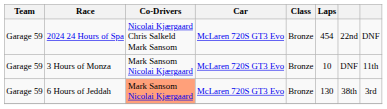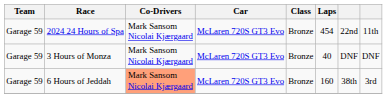 <table class="wikitable" style="text-align:center;font-size:90%">
 <tr>
 <th>Team</th>
 <th>Race</th>
 <th>Co-Drivers</th>
 <th>Car</th>
 <th>Class</th>
 <th>Laps</th>
 <th></th>
 <th></th>
 </tr>
 <tr>
 <td align="left"> Garage 59</td>
 <td align="left"><a href='#'>2024 24 Hours of Spa</a></td>
-<td align="left"> <a href='#'>Nicolai Kjærgaard</a><br> Chris Salkeld<br> Mark Sansom</td>
+<td align="left"> Mark Sansom<br> <a href='#'>Nicolai Kjærgaard</a></td>
 <td align="left"><a href='#'>McLaren 720S GT3 Evo</a></td>
 <td>Bronze</td>
 <td>454</td>
 <td>22nd</td>
-<td>DNF</td>
+<td>11th</td>
 </tr>
 <tr>
 <td align="left"> Garage 59</td>
 <td align="left">3 Hours of Monza</td>
 <td align="left"> Mark Sansom<br> <a href='#'>Nicolai Kjærgaard</a></td>
 <td align="left"><a href='#'>McLaren 720S GT3 Evo</a></td>
 <td>Bronze</td>
-<td>10</td>
+<td>40</td>
 <td>DNF</td>
-<td>11th</td>
+<td>DNF</td>
 </tr>
 <tr>
 <td align="left"> Garage 59</td>
 <td align="left">6 Hours of Jeddah</td>
 <td align="left" style="background: lightsalmon;"> Mark Sansom<br> <a href='#'>Nicolai Kjærgaard</a></td>
 <td align="left"><a href='#'>McLaren 720S GT3 Evo</a></td>
 <td>Bronze</td>
-<td>130</td>
+<td>160</td>
 <td>38th</td>
 <td>3rd</td>
 </tr>
 <tr>
 </tr>
 </table>
